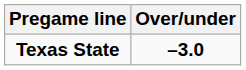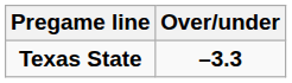 <table class="wikitable" style="margin-right: auto; margin-right: auto; border: none;">
 <tr align="center">
 <th style=>Pregame line</th>
 <th style=>Over/under</th>
 </tr>
 <tr align="center">
 <td><strong>Texas State</strong></td>
-<td><strong>–3.0</strong></td>
+<td><strong>–3.3</strong></td>
 </tr>
 </table>
